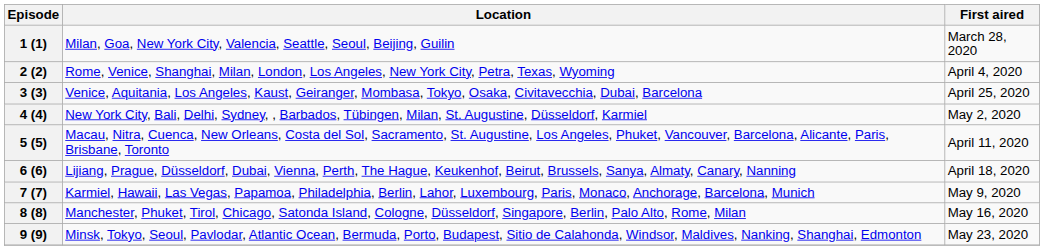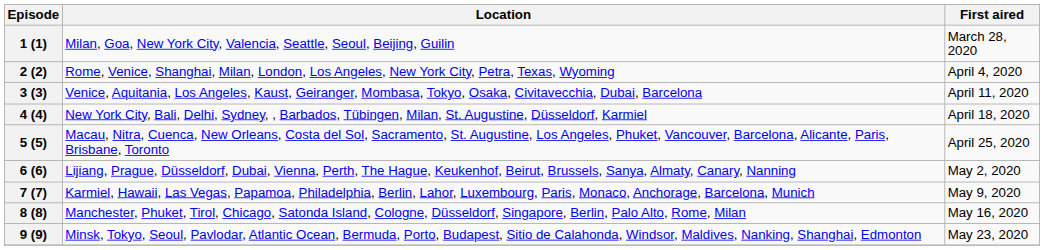 <table class="wikitable">
 <tr>
 <th>Episode</th>
 <th>Location</th>
 <th>First aired</th>
 </tr>
 <tr>
 <th>1 (1)</th>
 <td> <a href='#'>Milan</a>,  <a href='#'>Goa</a>,  <a href='#'>New York City</a>,  <a href='#'>Valencia</a>,  <a href='#'>Seattle</a>,  <a href='#'>Seoul</a>,  <a href='#'>Beijing</a>,  <a href='#'>Guilin</a></td>
 <td>March 28, 2020</td>
 </tr>
 <tr>
 <th>2 (2)</th>
 <td> <a href='#'>Rome</a>,  <a href='#'>Venice</a>,  <a href='#'>Shanghai</a>,  <a href='#'>Milan</a>,  <a href='#'>London</a>,  <a href='#'>Los Angeles</a>,  <a href='#'>New York City</a>,  <a href='#'>Petra</a>,  <a href='#'>Texas</a>,  <a href='#'>Wyoming</a></td>
 <td>April 4, 2020</td>
 </tr>
 <tr>
 <th>3 (3)</th>
 <td> <a href='#'>Venice</a>,  <a href='#'>Aquitania</a>,  <a href='#'>Los Angeles</a>,  <a href='#'>Kaust</a>,  <a href='#'>Geiranger</a>,  <a href='#'>Mombasa</a>,  <a href='#'>Tokyo</a>,  <a href='#'>Osaka</a>,  <a href='#'>Civitavecchia</a>,  <a href='#'>Dubai</a>,  <a href='#'>Barcelona</a></td>
-<td>April 25, 2020</td>
+<td>April 11, 2020</td>
 </tr>
 <tr>
 <th>4 (4)</th>
 <td> <a href='#'>New York City</a>,  <a href='#'>Bali</a>,  <a href='#'>Delhi</a>,  <a href='#'>Sydney</a>, , <a href='#'>Barbados</a>,  <a href='#'>Tübingen</a>,  <a href='#'>Milan</a>,  <a href='#'>St. Augustine</a>,  <a href='#'>Düsseldorf</a>,  <a href='#'>Karmiel</a></td>
-<td>May 2, 2020</td>
+<td>April 18, 2020</td>
 </tr>
 <tr>
 <th>5 (5)</th>
 <td> <a href='#'>Macau</a>,  <a href='#'>Nitra</a>,  <a href='#'>Cuenca</a>,  <a href='#'>New Orleans</a>,  <a href='#'>Costa del Sol</a>,  <a href='#'>Sacramento</a>,  <a href='#'>St. Augustine</a>,  <a href='#'>Los Angeles</a>,  <a href='#'>Phuket</a>,  <a href='#'>Vancouver</a>,  <a href='#'>Barcelona</a>,  <a href='#'>Alicante</a>,  <a href='#'>Paris</a>,  <a href='#'>Brisbane</a>,  <a href='#'>Toronto</a></td>
-<td>April 11, 2020</td>
+<td>April 25, 2020</td>
 </tr>
 <tr>
 <th>6 (6)</th>
 <td> <a href='#'>Lijiang</a>,  <a href='#'>Prague</a>,  <a href='#'>Düsseldorf</a>,  <a href='#'>Dubai</a>,  <a href='#'>Vienna</a>,  <a href='#'>Perth</a>,  <a href='#'>The Hague</a>,  <a href='#'>Keukenhof</a>,  <a href='#'>Beirut</a>,  <a href='#'>Brussels</a>,  <a href='#'>Sanya</a>,  <a href='#'>Almaty</a>,  <a href='#'>Canary</a>,  <a href='#'>Nanning</a></td>
-<td>April 18, 2020</td>
+<td>May 2, 2020</td>
 </tr>
 <tr>
 <th>7 (7)</th>
 <td> <a href='#'>Karmiel</a>,  <a href='#'>Hawaii</a>,  <a href='#'>Las Vegas</a>,  <a href='#'>Papamoa</a>,  <a href='#'>Philadelphia</a>,  <a href='#'>Berlin</a>,  <a href='#'>Lahor</a>,  <a href='#'>Luxembourg</a>,  <a href='#'>Paris</a>,  <a href='#'>Monaco</a>,  <a href='#'>Anchorage</a>,  <a href='#'>Barcelona</a>,  <a href='#'>Munich</a></td>
 <td>May 9, 2020</td>
 </tr>
 <tr>
 <th>8 (8)</th>
 <td> <a href='#'>Manchester</a>,  <a href='#'>Phuket</a>,  <a href='#'>Tirol</a>,  <a href='#'>Chicago</a>,  <a href='#'>Satonda Island</a>,  <a href='#'>Cologne</a>,  <a href='#'>Düsseldorf</a>,  <a href='#'>Singapore</a>,  <a href='#'>Berlin</a>,  <a href='#'>Palo Alto</a>,  <a href='#'>Rome</a>,  <a href='#'>Milan</a></td>
 <td>May 16, 2020</td>
 </tr>
 <tr>
 <th>9 (9)</th>
 <td> <a href='#'>Minsk</a>,  <a href='#'>Tokyo</a>,  <a href='#'>Seoul</a>,  <a href='#'>Pavlodar</a>,  <a href='#'>Atlantic Ocean</a>,  <a href='#'>Bermuda</a>,  <a href='#'>Porto</a>,  <a href='#'>Budapest</a>,  <a href='#'>Sitio de Calahonda</a>,  <a href='#'>Windsor</a>,  <a href='#'>Maldives</a>,  <a href='#'>Nanking</a>,  <a href='#'>Shanghai</a>,  <a href='#'>Edmonton</a></td>
 <td>May 23, 2020</td>
 </tr>
 <tr>
 </tr>
 </table>
